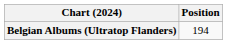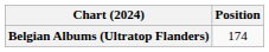 <table class="wikitable sortable plainrowheaders" style="text-align:center">
 <tr>
 <th>Chart (2024)</th>
 <th>Position</th>
 </tr>
 <tr>
 <th scope="row">Belgian Albums (Ultratop Flanders)</th>
-<td>194</td>
+<td>174</td>
 </tr>
 </table>
